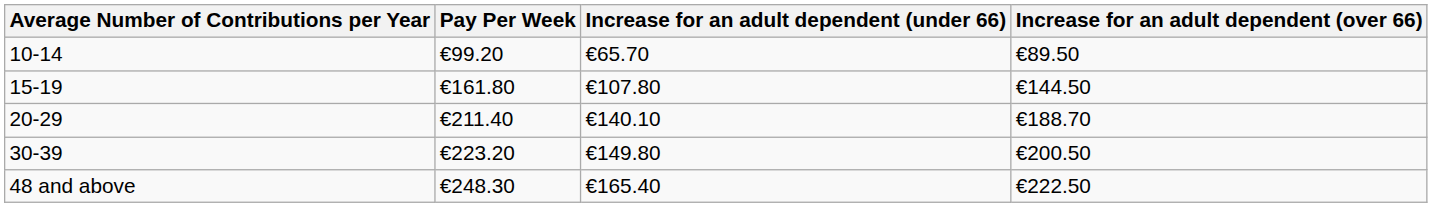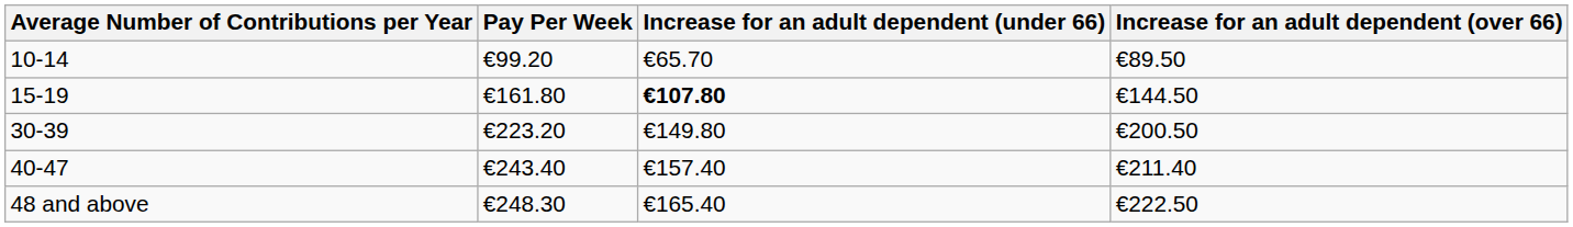 <table class="wikitable">
 <tr>
 <th>Average Number of Contributions per Year</th>
 <th>Pay Per Week</th>
 <th>Increase for an adult dependent (under 66)</th>
 <th>Increase for an adult dependent (over 66)</th>
 </tr>
 <tr>
 <td>10-14</td>
 <td>€99.20</td>
 <td>€65.70</td>
 <td>€89.50</td>
 </tr>
 <tr>
 <td>15-19</td>
 <td>€161.80</td>
-<td>€107.80</td>
+<td><strong>€107.80</strong></td>
 <td>€144.50</td>
-</tr>
-<tr>
-<td>20-29</td>
-<td>€211.40</td>
-<td>€140.10</td>
-<td>€188.70</td>
 </tr>
 <tr>
 <td>30-39</td>
 <td>€223.20</td>
 <td>€149.80</td>
 <td>€200.50</td>
 </tr>
 <tr>
+<td>40-47</td>
+<td>€243.40</td>
+<td>€157.40</td>
+<td>€211.40</td>
+</tr>
+<tr>
 <td>48 and above</td>
 <td>€248.30</td>
 <td>€165.40</td>
 <td>€222.50</td>
 </tr>
 </table>
